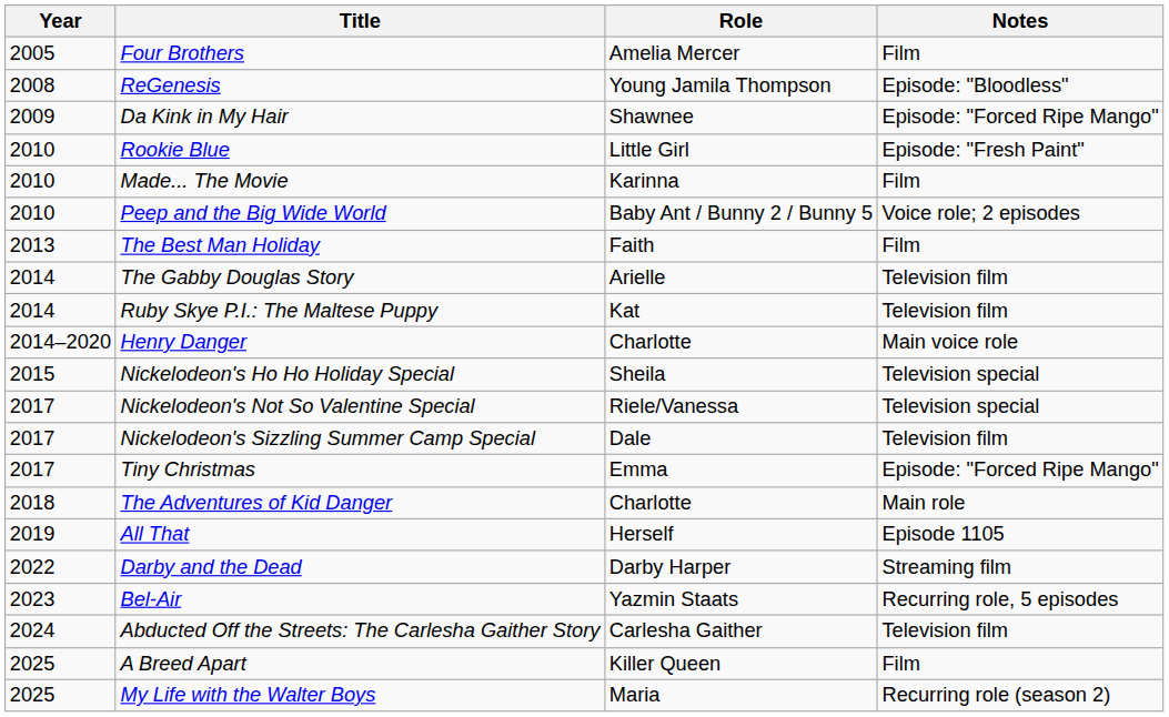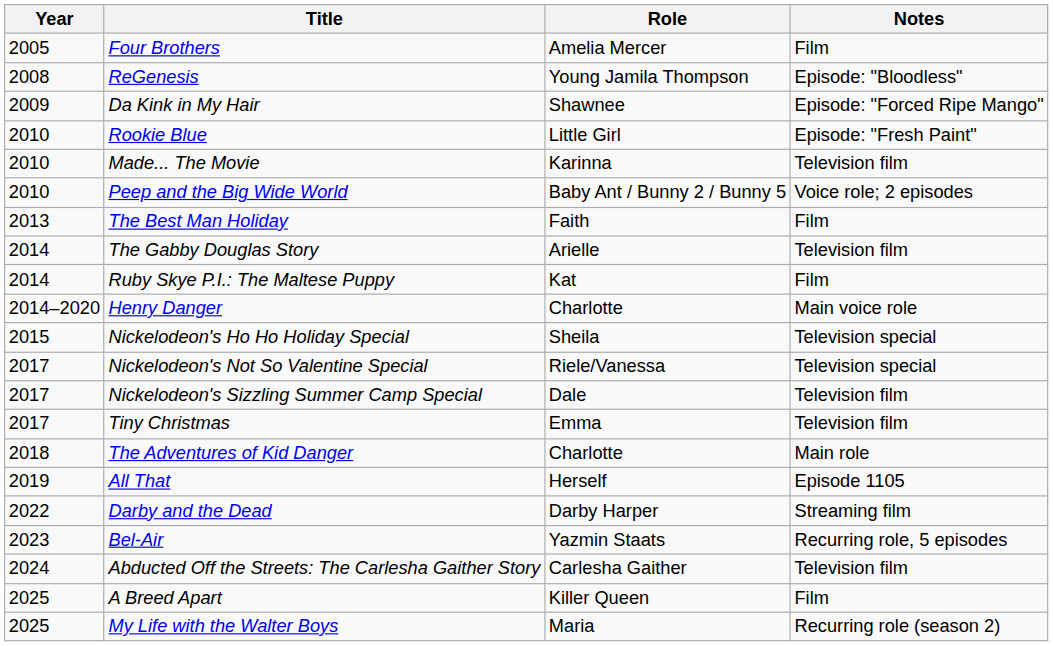 <table class="wikitable sortable">
 <tr>
 <th>Year</th>
 <th>Title</th>
 <th>Role</th>
 <th class="unsortable">Notes</th>
 </tr>
 <tr>
 <td>2005</td>
 <td><em><a href='#'>Four Brothers</a></em></td>
 <td>Amelia Mercer</td>
 <td>Film</td>
 </tr>
 <tr>
 <td>2008</td>
 <td><em><a href='#'>ReGenesis</a> </em></td>
 <td>Young Jamila Thompson</td>
 <td>Episode: "Bloodless"</td>
 </tr>
 <tr>
 <td>2009</td>
 <td data-sort-value="Da Kink in My Hair, The"><em>Da Kink in My Hair</em></td>
 <td>Shawnee</td>
 <td>Episode: "Forced Ripe Mango"</td>
 </tr>
 <tr>
 <td>2010</td>
 <td><em><a href='#'>Rookie Blue</a></em></td>
 <td>Little Girl</td>
 <td>Episode: "Fresh Paint"</td>
 </tr>
 <tr>
 <td>2010</td>
 <td><em>Made... The Movie</em></td>
 <td>Karinna</td>
-<td>Film</td>
+<td>Television film</td>
 </tr>
 <tr>
 <td>2010</td>
 <td><em><a href='#'>Peep and the Big Wide World</a></em></td>
 <td>Baby Ant / Bunny 2 / Bunny 5</td>
 <td>Voice role; 2 episodes</td>
 </tr>
 <tr>
 <td>2013</td>
 <td data-sort-value="Best Man Holiday, The"><em><a href='#'>The Best Man Holiday</a></em></td>
 <td>Faith</td>
 <td>Film</td>
 </tr>
 <tr>
 <td>2014</td>
 <td data-sort-value="Gabby Douglas Story, The"><em>The Gabby Douglas Story</em></td>
 <td>Arielle</td>
 <td>Television film</td>
 </tr>
 <tr>
 <td>2014</td>
 <td><em>Ruby Skye P.I.: The Maltese Puppy</em></td>
 <td>Kat</td>
-<td>Television film</td>
+<td>Film</td>
 </tr>
 <tr>
 <td>2014–2020</td>
 <td><em><a href='#'>Henry Danger</a></em></td>
 <td>Charlotte</td>
 <td>Main voice role</td>
 </tr>
 <tr>
 <td>2015</td>
 <td><em>Nickelodeon's Ho Ho Holiday Special</em></td>
 <td>Sheila</td>
 <td>Television special</td>
 </tr>
 <tr>
 <td>2017</td>
 <td><em>Nickelodeon's Not So Valentine Special</em></td>
 <td>Riele/Vanessa</td>
 <td>Television special</td>
 </tr>
 <tr>
 <td>2017</td>
 <td><em>Nickelodeon's Sizzling Summer Camp Special</em></td>
 <td>Dale</td>
 <td>Television film</td>
 </tr>
 <tr>
 <td>2017</td>
 <td><em>Tiny Christmas</em></td>
 <td>Emma</td>
-<td>Episode: "Forced Ripe Mango"</td>
+<td>Television film</td>
 </tr>
 <tr>
 <td>2018</td>
 <td data-sort-value="Adventures of Kid Danger, The"><em><a href='#'>The Adventures of Kid Danger</a></em></td>
 <td>Charlotte</td>
 <td>Main role</td>
 </tr>
 <tr>
 <td>2019</td>
 <td><em><a href='#'>All That</a></em></td>
 <td>Herself</td>
 <td>Episode 1105</td>
 </tr>
 <tr>
 <td>2022</td>
 <td><em><a href='#'>Darby and the Dead</a></em></td>
 <td>Darby Harper</td>
 <td>Streaming film</td>
 </tr>
 <tr>
 <td>2023</td>
 <td><em><a href='#'>Bel-Air</a></em></td>
 <td>Yazmin Staats</td>
 <td>Recurring role, 5 episodes</td>
 </tr>
 <tr>
 <td>2024</td>
 <td><em>Abducted Off the Streets: The Carlesha Gaither Story</em></td>
 <td>Carlesha Gaither</td>
 <td>Television film</td>
 </tr>
 <tr>
 <td>2025</td>
 <td data-sort-value="Breed Apart, The"><em>A Breed Apart</em></td>
 <td>Killer Queen</td>
 <td>Film</td>
 </tr>
 <tr>
 <td>2025</td>
 <td><em><a href='#'>My Life with the Walter Boys</a></em></td>
 <td>Maria</td>
 <td>Recurring role (season 2)</td>
 </tr>
 </table>
